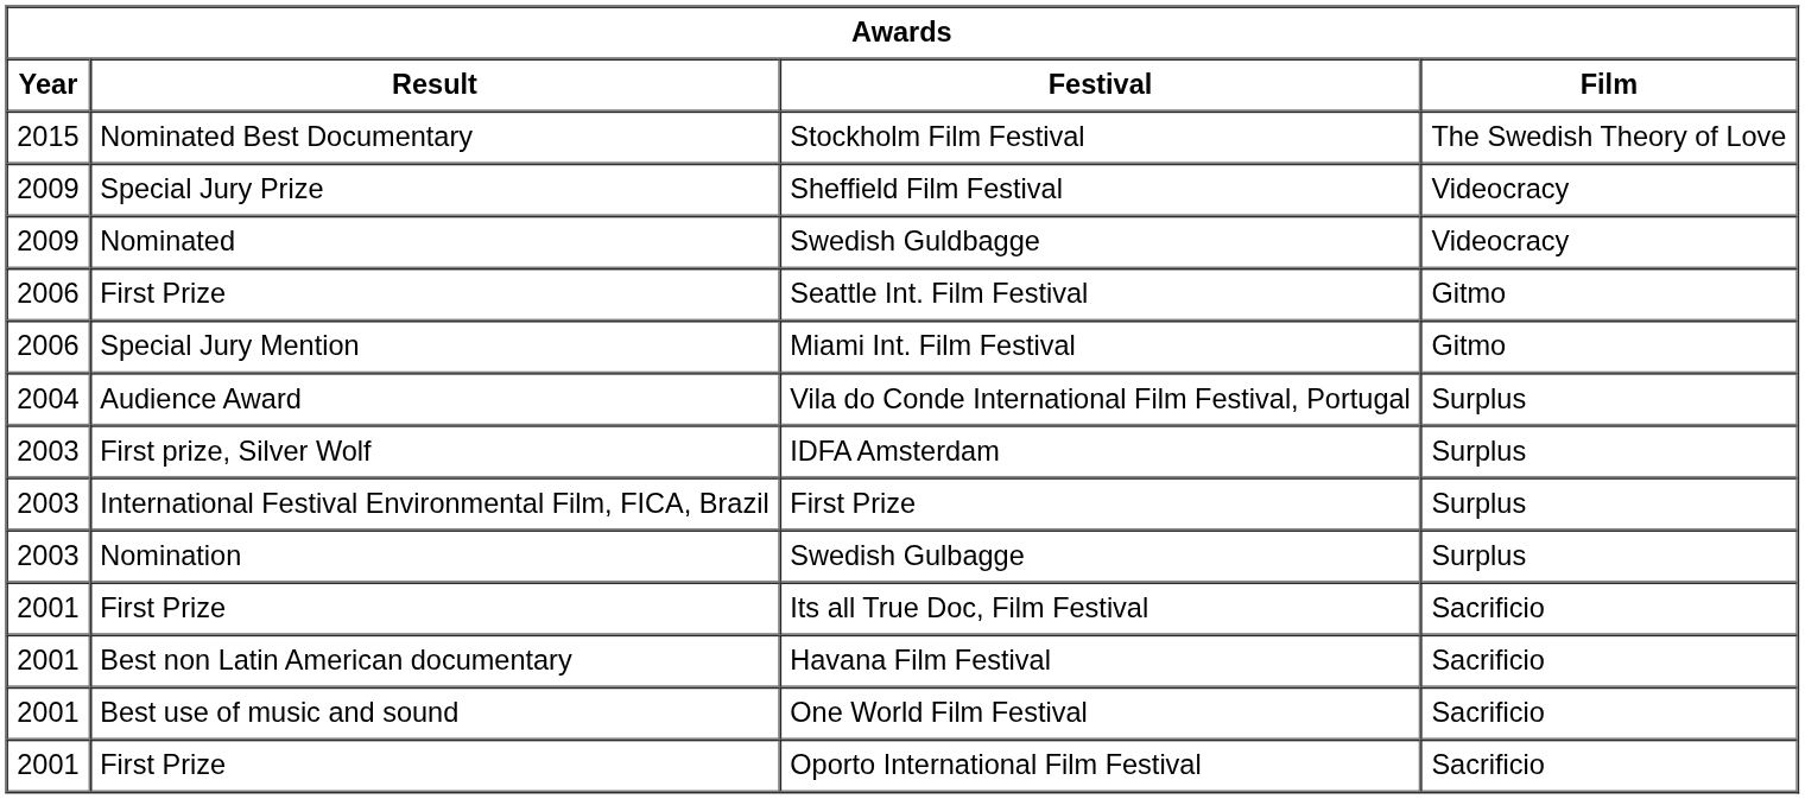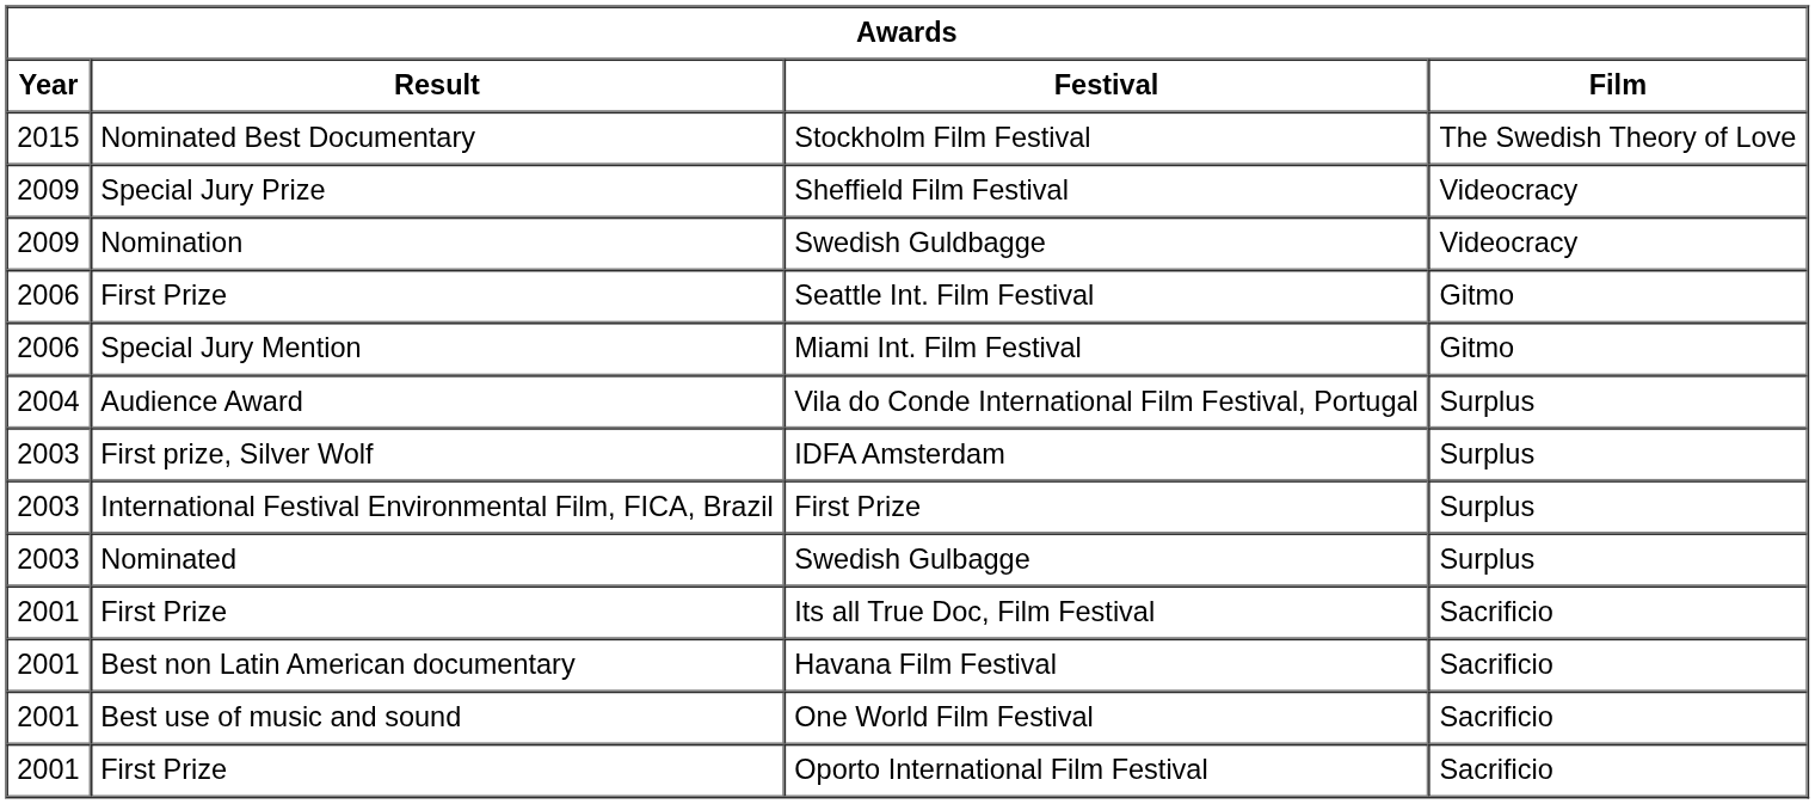 <table BORDER="1" CELLSPACING="0" CELLPADDING="5">
 <tr>
 <th COLSPAN="4">Awards</th>
 </tr>
 <tr>
 <th>Year</th>
 <th>Result</th>
 <th>Festival</th>
 <th>Film</th>
 </tr>
 <tr>
 <td>2015</td>
 <td>Nominated Best Documentary</td>
 <td>Stockholm Film Festival</td>
 <td>The Swedish Theory of Love</td>
 </tr>
 <tr>
 <td>2009</td>
 <td>Special Jury Prize</td>
 <td>Sheffield Film Festival</td>
 <td>Videocracy</td>
 </tr>
 <tr>
 <td>2009</td>
-<td>Nominated</td>
+<td>Nomination</td>
 <td>Swedish Guldbagge</td>
 <td>Videocracy</td>
 </tr>
 <tr>
 <td>2006</td>
 <td>First Prize</td>
 <td>Seattle Int. Film Festival</td>
 <td>Gitmo</td>
 </tr>
 <tr>
 <td>2006</td>
 <td>Special Jury Mention</td>
 <td>Miami Int. Film Festival</td>
 <td>Gitmo</td>
 </tr>
 <tr>
 <td>2004</td>
 <td>Audience Award</td>
 <td>Vila do Conde International Film Festival, Portugal</td>
 <td>Surplus</td>
 </tr>
 <tr>
 <td>2003</td>
 <td>First prize, Silver Wolf</td>
 <td>IDFA Amsterdam</td>
 <td>Surplus</td>
 </tr>
 <tr>
 <td>2003</td>
 <td>International Festival Environmental Film, FICA, Brazil</td>
 <td>First Prize</td>
 <td>Surplus</td>
 </tr>
 <tr>
 <td>2003</td>
-<td>Nomination</td>
+<td>Nominated</td>
 <td>Swedish Gulbagge</td>
 <td>Surplus</td>
 </tr>
 <tr>
 <td>2001</td>
 <td>First Prize</td>
 <td>Its all True Doc, Film Festival</td>
 <td>Sacrificio</td>
 </tr>
 <tr>
 <td>2001</td>
 <td>Best non Latin American documentary</td>
 <td>Havana Film Festival</td>
 <td>Sacrificio</td>
 </tr>
 <tr>
 <td>2001</td>
 <td>Best use of music and sound</td>
 <td>One World Film Festival</td>
 <td>Sacrificio</td>
 </tr>
 <tr>
 <td>2001</td>
 <td>First Prize</td>
 <td>Oporto International Film Festival</td>
 <td>Sacrificio</td>
 </tr>
 <tr>
 </tr>
 </table>
